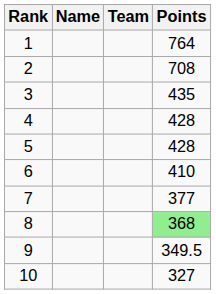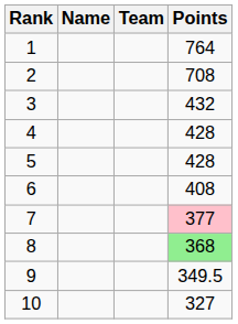 <table class="wikitable sortable">
 <tr>
 <th>Rank</th>
 <th>Name</th>
 <th>Team</th>
 <th>Points</th>
 </tr>
 <tr>
 <td align=center>1</td>
 <td></td>
 <td></td>
 <td align=center>764</td>
 </tr>
 <tr>
 <td align=center>2</td>
 <td></td>
 <td></td>
 <td align=center>708</td>
 </tr>
 <tr>
 <td align=center>3</td>
 <td></td>
 <td></td>
-<td align=center>435</td>
+<td align=center>432</td>
 </tr>
 <tr>
 <td align=center>4</td>
 <td></td>
 <td></td>
 <td align=center>428</td>
 </tr>
 <tr>
 <td align=center>5</td>
 <td></td>
 <td></td>
 <td align=center>428</td>
 </tr>
 <tr>
 <td align=center>6</td>
 <td></td>
 <td></td>
-<td align=center>410</td>
+<td align=center>408</td>
 </tr>
 <tr>
 <td align=center>7</td>
 <td></td>
 <td></td>
-<td align=center>377</td>
+<td align=center style="background: pink;">377</td>
 </tr>
 <tr>
 <td align=center>8</td>
 <td></td>
 <td></td>
 <td align=center style="background: lightgreen;">368</td>
 </tr>
 <tr>
 <td align=center>9</td>
 <td></td>
 <td></td>
 <td align=center>349.5</td>
 </tr>
 <tr>
 <td align=center>10</td>
 <td></td>
 <td></td>
 <td align=center>327</td>
 </tr>
 </table>
